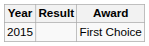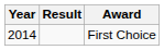 <table class="wikitable">
 <tr>
 <th>Year</th>
 <th>Result</th>
 <th>Award</th>
 </tr>
 <tr>
-<td>2015</td>
+<td>2014</td>
 <td></td>
 <td>First Choice</td>
 </tr>
 </table>
